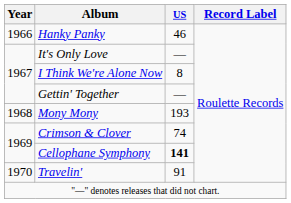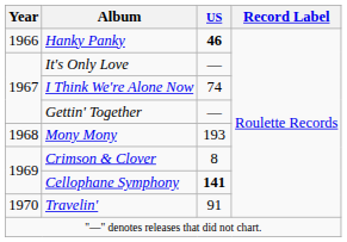 <table class="wikitable" style=text-align:center;>
 <tr>
 <th>Year</th>
 <th>Album</th>
 <th width=30><small><a href='#'>US</a></small><br></th>
 <th><a href='#'>Record Label</a></th>
 </tr>
 <tr>
 <td>1966</td>
 <td align=left><em><a href='#'>Hanky Panky</a></em></td>
-<td>46</td>
+<td><strong>46</strong></td>
 <td rowspan="8"><a href='#'>Roulette Records</a></td>
 </tr>
 <tr>
 <td rowspan="3">1967</td>
 <td align=left><em>It's Only Love</em></td>
 <td>—</td>
 </tr>
 <tr>
 <td align=left><em><a href='#'>I Think We're Alone Now</a></em></td>
-<td>8</td>
+<td>74</td>
 </tr>
 <tr>
 <td align=left><em>Gettin' Together</em></td>
 <td>—</td>
 </tr>
 <tr>
 <td>1968</td>
 <td align=left><em><a href='#'>Mony Mony</a></em></td>
 <td>193</td>
 </tr>
 <tr>
 <td rowspan="2">1969</td>
 <td align=left><em><a href='#'>Crimson & Clover</a></em></td>
-<td>74</td>
+<td>8</td>
 </tr>
 <tr>
 <td align=left><em><a href='#'>Cellophane Symphony</a></em></td>
 <td><strong>141</strong></td>
 </tr>
 <tr>
 <td>1970</td>
 <td align=left><em><a href='#'>Travelin'</a></em></td>
 <td>91</td>
 </tr>
 <tr>
 <td colspan="5" style="text-align:center; font-size:9pt;">"—" denotes releases that did not chart.</td>
 </tr>
 </table>
